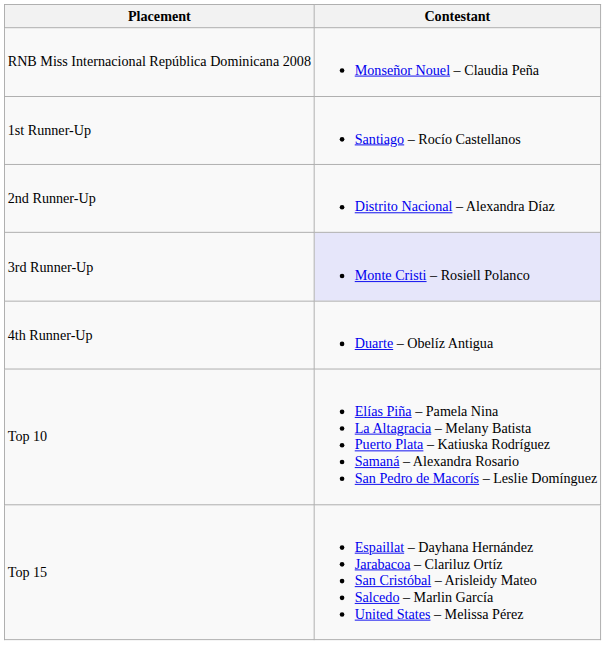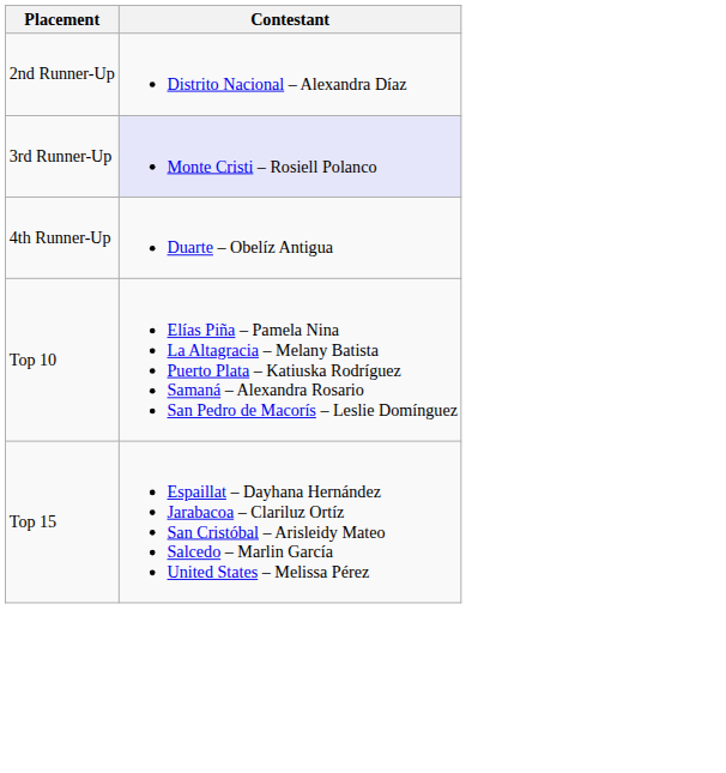 <table class="wikitable sortable" style="font-size: 95%;">
 <tr>
 <th>Placement</th>
 <th>Contestant</th>
-</tr>
-<tr>
-<td>RNB Miss Internacional República Dominicana 2008</td>
-<td><br><ul><li><a href='#'>Monseñor Nouel</a> – Claudia Peña</li></ul></td>
-</tr>
-<tr>
-<td>1st Runner-Up</td>
-<td><br><ul><li><a href='#'>Santiago</a> – Rocío Castellanos</li></ul></td>
 </tr>
 <tr>
 <td>2nd Runner-Up</td>
 <td><br><ul><li><a href='#'>Distrito Nacional</a> – Alexandra Díaz</li></ul></td>
 </tr>
 <tr>
 <td>3rd Runner-Up</td>
 <td style="background: lavender;"><br><ul><li><a href='#'>Monte Cristi</a> – Rosiell Polanco</li></ul></td>
 </tr>
 <tr>
 <td>4th Runner-Up</td>
 <td><br><ul><li><a href='#'>Duarte</a> – Obelíz Antigua</li></ul></td>
 </tr>
 <tr>
 <td>Top 10</td>
 <td><br><ul><li><a href='#'>Elías Piña</a> – Pamela Nina</li><li><a href='#'>La Altagracia</a> – Melany Batista</li><li><a href='#'>Puerto Plata</a> – Katiuska Rodríguez</li><li><a href='#'>Samaná</a> – Alexandra Rosario</li><li><a href='#'>San Pedro de Macorís</a> – Leslie Domínguez</li></ul></td>
 </tr>
 <tr>
 <td>Top 15</td>
 <td><br><ul><li><a href='#'>Espaillat</a> – Dayhana Hernández</li><li><a href='#'>Jarabacoa</a> – Clariluz Ortíz</li><li><a href='#'>San Cristóbal</a> – Arisleidy Mateo</li><li><a href='#'>Salcedo</a> – Marlin García</li><li><a href='#'>United States</a> – Melissa Pérez</li></ul></td>
 </tr>
 </table>
